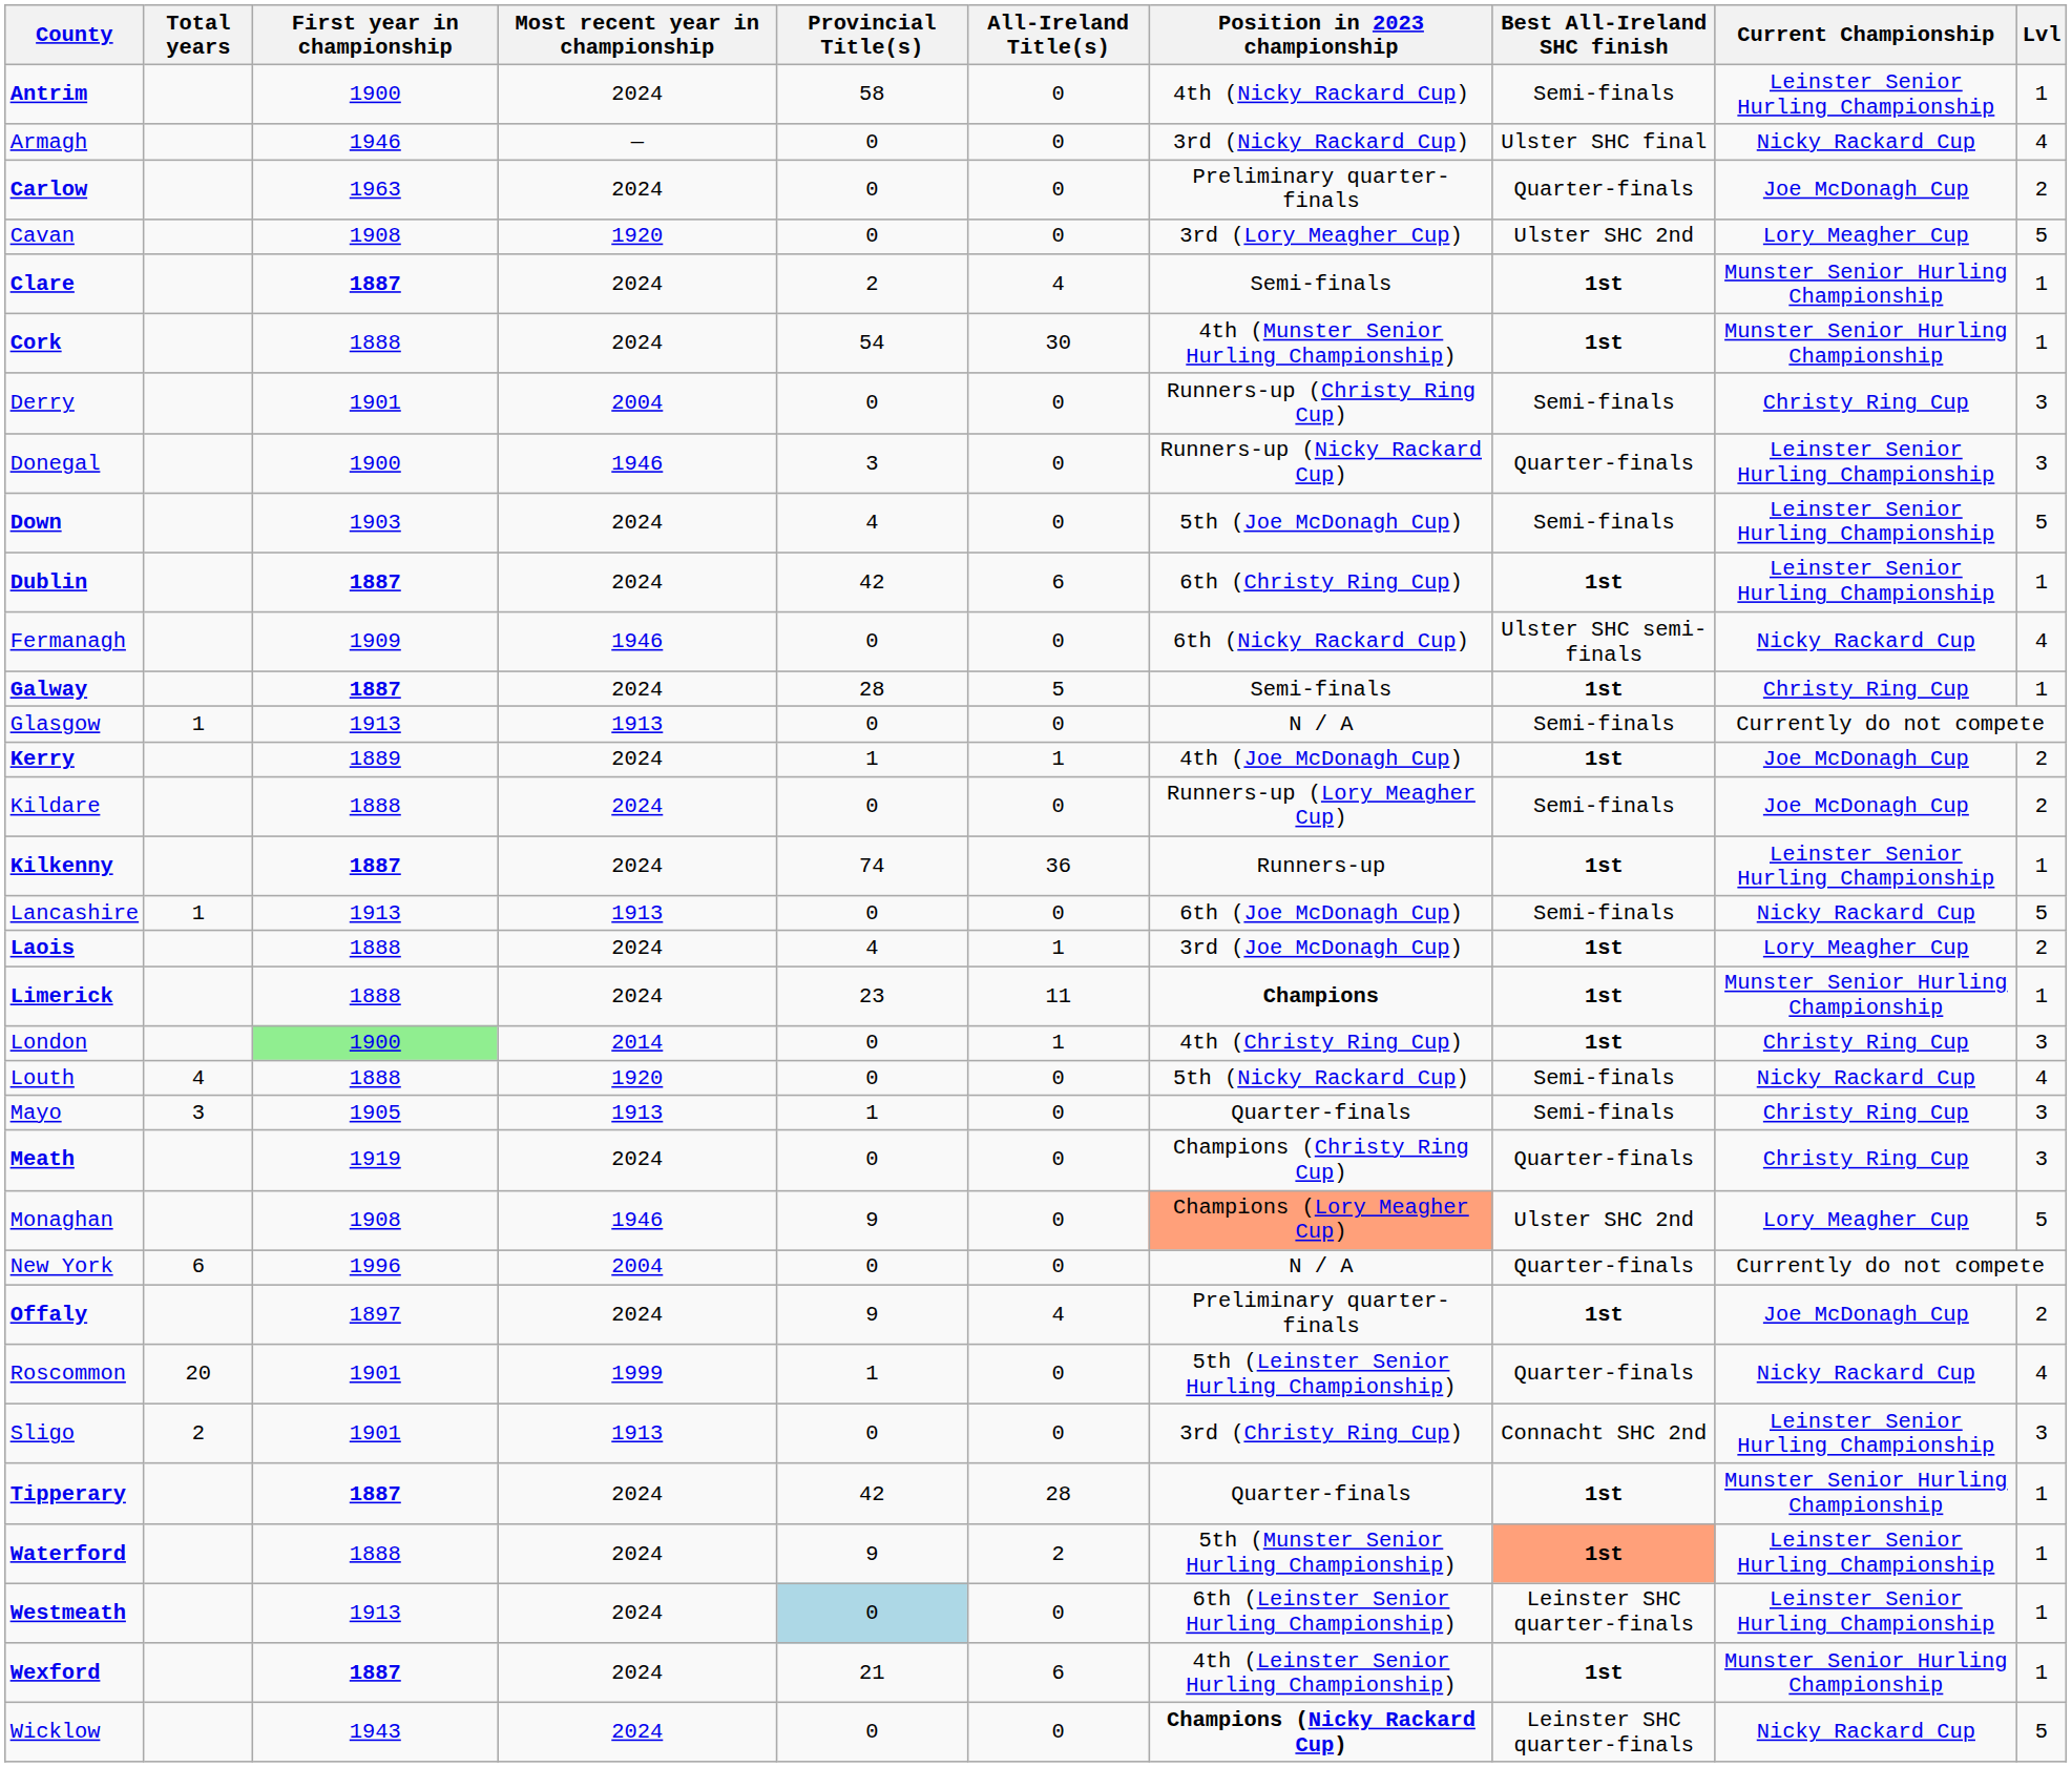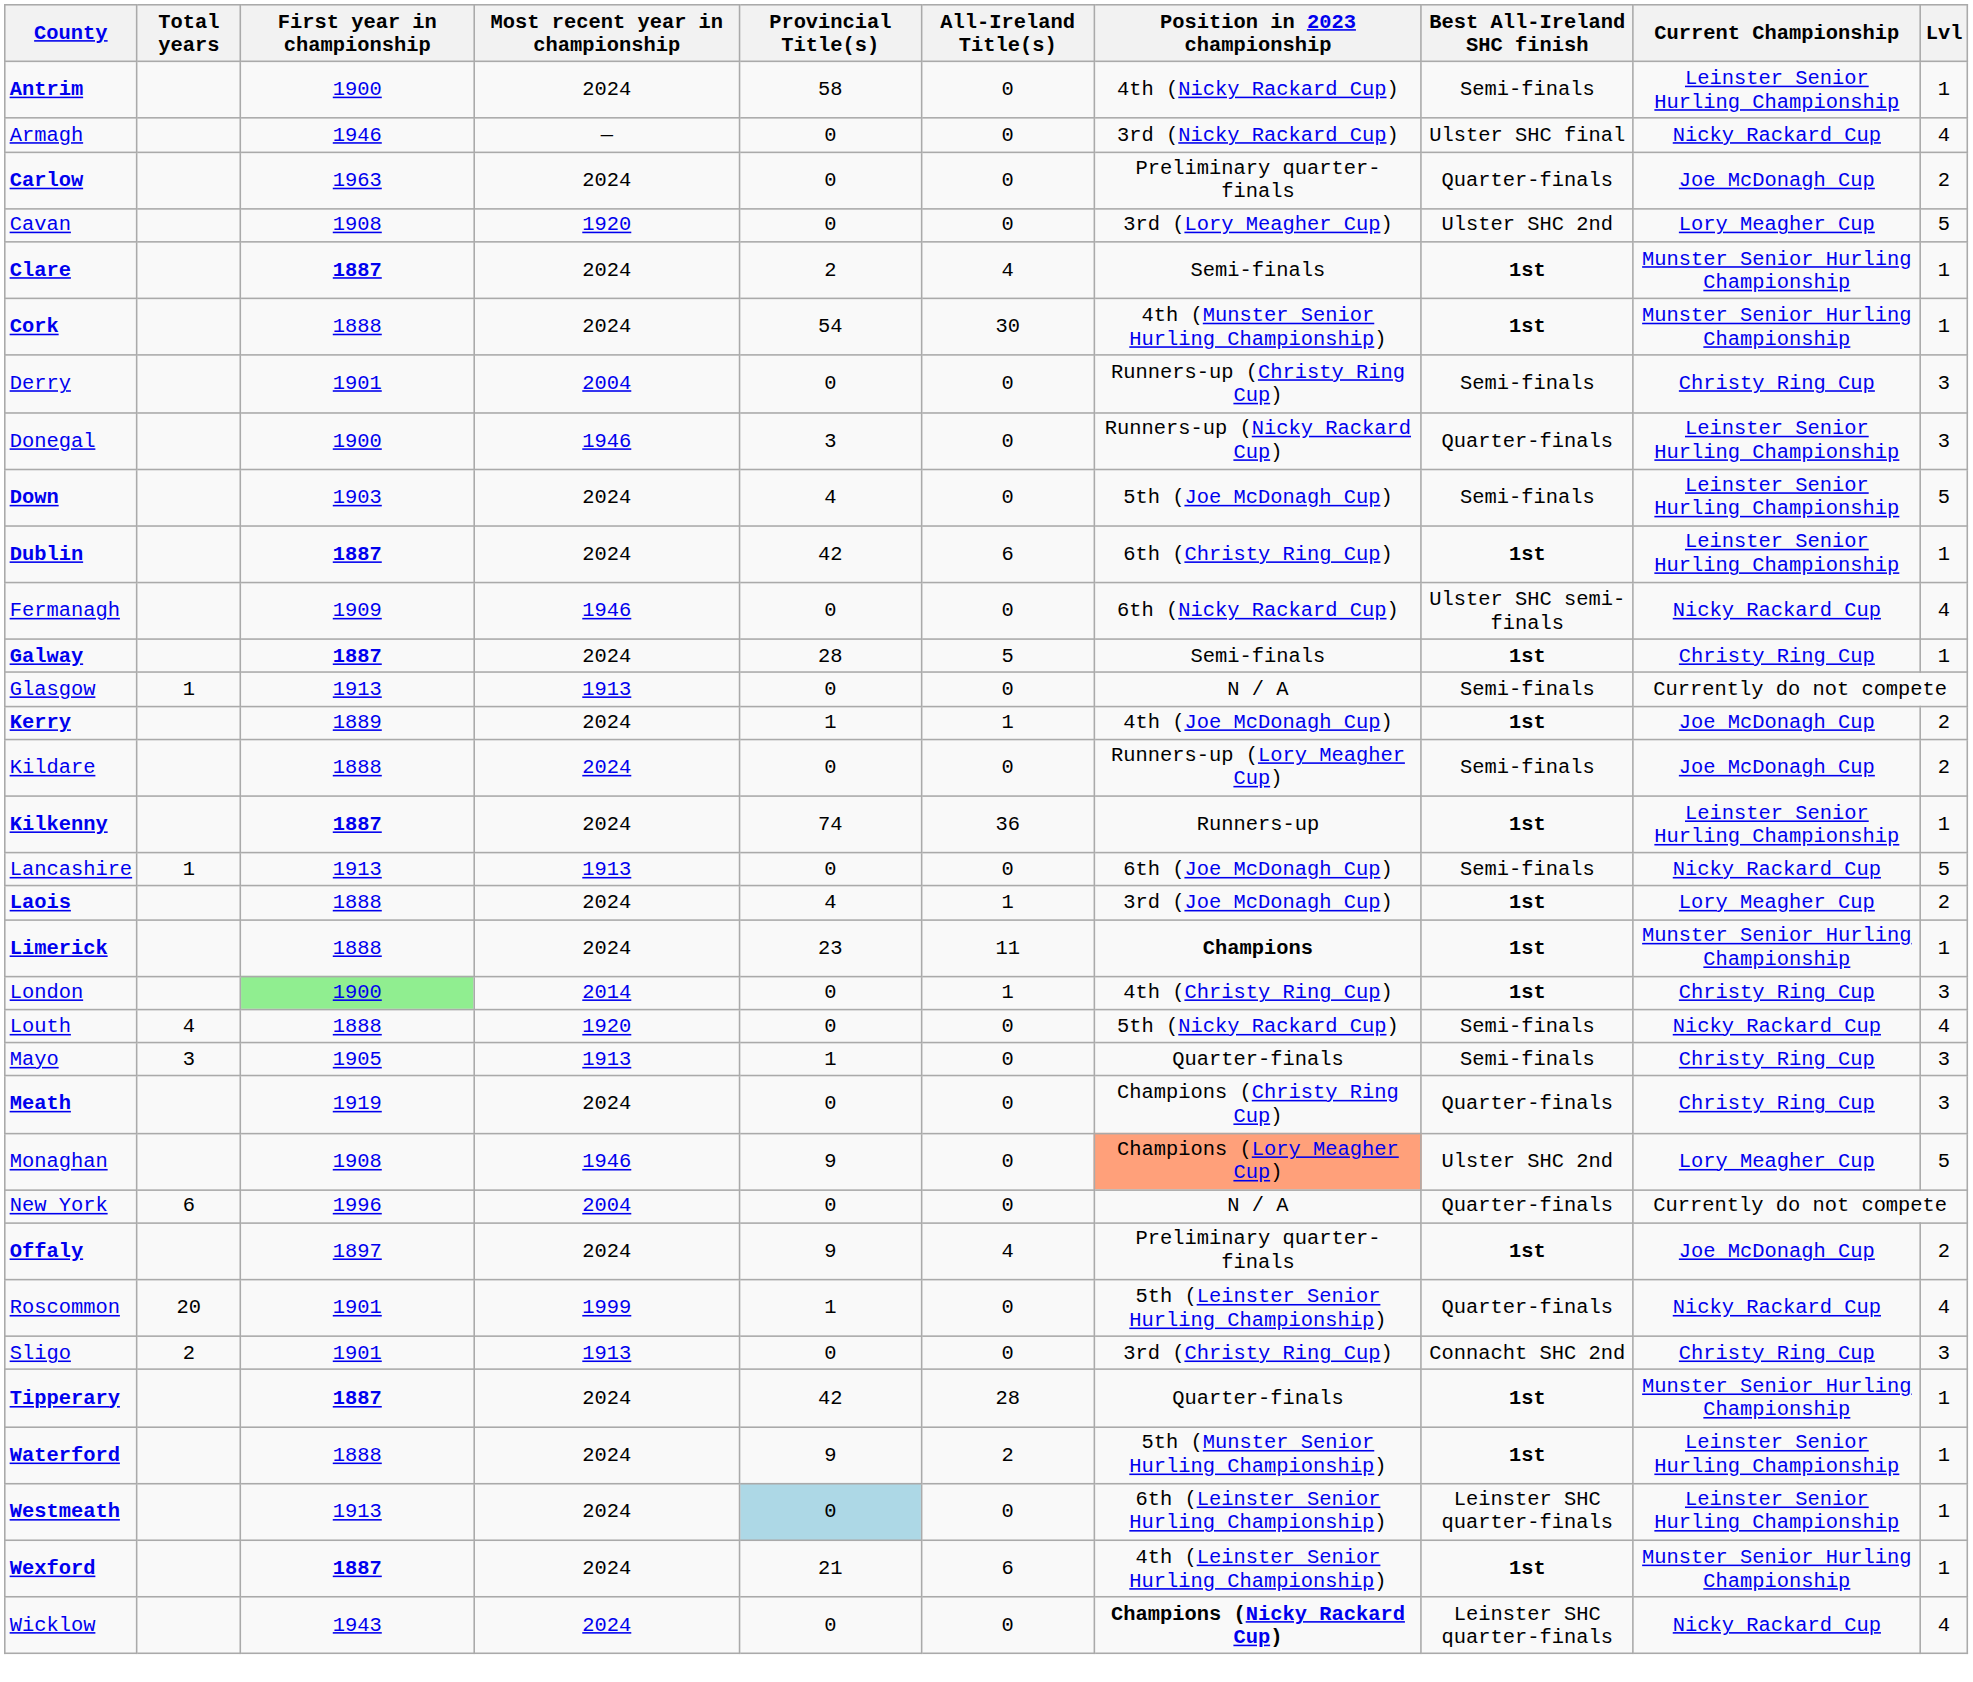 <table class="wikitable sortable" style="text-align:center;">
 <tr>
 <th><a href='#'>County</a></th>
 <th>Total years</th>
 <th>First year in championship</th>
 <th>Most recent year in championship</th>
 <th>Provincial Title(s)</th>
 <th>All-Ireland Title(s)</th>
 <th>Position in <a href='#'>2023</a> championship</th>
 <th>Best All-Ireland SHC finish</th>
 <th>Current Championship</th>
 <th>Lvl</th>
 </tr>
 <tr>
 <td align="left"> <a href='#'><strong>Antrim</strong></a></td>
 <td></td>
 <td><a href='#'>1900</a></td>
 <td>2024</td>
 <td>58</td>
 <td>0</td>
 <td>4th (<a href='#'>Nicky Rackard Cup</a>)</td>
 <td>Semi-finals</td>
 <td><a href='#'>Leinster Senior Hurling Championship</a></td>
 <td>1</td>
 </tr>
 <tr>
 <td align="left"> <a href='#'>Armagh</a></td>
 <td></td>
 <td><a href='#'>1946</a></td>
 <td>—</td>
 <td>0</td>
 <td>0</td>
 <td>3rd (<a href='#'>Nicky Rackard Cup</a>)</td>
 <td>Ulster SHC final</td>
 <td><a href='#'>Nicky Rackard Cup</a></td>
 <td>4</td>
 </tr>
 <tr>
 <td align="left"> <a href='#'><strong>Carlow</strong></a></td>
 <td></td>
 <td><a href='#'>1963</a></td>
 <td>2024</td>
 <td>0</td>
 <td>0</td>
 <td>Preliminary quarter-finals</td>
 <td>Quarter-finals</td>
 <td><a href='#'>Joe McDonagh Cup</a></td>
 <td>2</td>
 </tr>
 <tr>
 <td align="left"> <a href='#'>Cavan</a></td>
 <td></td>
 <td><a href='#'>1908</a></td>
 <td><a href='#'>1920</a></td>
 <td>0</td>
 <td>0</td>
 <td>3rd (<a href='#'>Lory Meagher Cup</a>)</td>
 <td>Ulster SHC 2nd</td>
 <td><a href='#'>Lory Meagher Cup</a></td>
 <td>5</td>
 </tr>
 <tr>
 <td align="left"> <a href='#'><strong>Clare</strong></a></td>
 <td></td>
 <td><a href='#'><strong>1887</strong></a></td>
 <td>2024</td>
 <td>2</td>
 <td>4</td>
 <td>Semi-finals</td>
 <td><strong>1st</strong></td>
 <td><a href='#'>Munster Senior Hurling Championship</a></td>
 <td>1</td>
 </tr>
 <tr>
 <td align="left"> <a href='#'><strong>Cork</strong></a></td>
 <td></td>
 <td><a href='#'>1888</a></td>
 <td>2024</td>
 <td>54</td>
 <td>30</td>
 <td>4th (<a href='#'>Munster Senior Hurling Championship</a>)</td>
 <td><strong>1st</strong></td>
 <td><a href='#'>Munster Senior Hurling Championship</a></td>
 <td>1</td>
 </tr>
 <tr>
 <td align="left"> <a href='#'>Derry</a></td>
 <td></td>
 <td><a href='#'>1901</a></td>
 <td><a href='#'>2004</a></td>
 <td>0</td>
 <td>0</td>
 <td>Runners-up (<a href='#'>Christy Ring Cup</a>)</td>
 <td>Semi-finals</td>
 <td><a href='#'>Christy Ring Cup</a></td>
 <td>3</td>
 </tr>
 <tr>
 <td align="left"> <a href='#'>Donegal</a></td>
 <td></td>
 <td><a href='#'>1900</a></td>
 <td><a href='#'>1946</a></td>
 <td>3</td>
 <td>0</td>
 <td>Runners-up (<a href='#'>Nicky Rackard Cup</a>)</td>
 <td>Quarter-finals</td>
 <td><a href='#'>Leinster Senior Hurling Championship</a></td>
 <td>3</td>
 </tr>
 <tr>
 <td align="left"> <a href='#'><strong>Down</strong></a></td>
 <td></td>
 <td><a href='#'>1903</a></td>
 <td>2024</td>
 <td>4</td>
 <td>0</td>
 <td>5th (<a href='#'>Joe McDonagh Cup</a>)</td>
 <td>Semi-finals</td>
 <td><a href='#'>Leinster Senior Hurling Championship</a></td>
 <td>5</td>
 </tr>
 <tr>
 <td align="left"> <a href='#'><strong>Dublin</strong></a></td>
 <td></td>
 <td><a href='#'><strong>1887</strong></a></td>
 <td>2024</td>
 <td>42</td>
 <td>6</td>
 <td>6th (<a href='#'>Christy Ring Cup</a>)</td>
 <td><strong>1st</strong></td>
 <td><a href='#'>Leinster Senior Hurling Championship</a></td>
 <td>1</td>
 </tr>
 <tr>
 <td align="left"> <a href='#'>Fermanagh</a></td>
 <td></td>
 <td><a href='#'>1909</a></td>
 <td><a href='#'>1946</a></td>
 <td>0</td>
 <td>0</td>
 <td>6th (<a href='#'>Nicky Rackard Cup</a>)</td>
 <td>Ulster SHC semi-finals</td>
 <td><a href='#'>Nicky Rackard Cup</a></td>
 <td>4</td>
 </tr>
 <tr>
 <td align="left"> <a href='#'><strong>Galway</strong></a></td>
 <td></td>
 <td><a href='#'><strong>1887</strong></a></td>
 <td>2024</td>
 <td>28</td>
 <td>5</td>
 <td>Semi-finals</td>
 <td><strong>1st</strong></td>
 <td><a href='#'>Christy Ring Cup</a></td>
 <td>1</td>
 </tr>
 <tr>
 <td align="left"> <a href='#'>Glasgow</a></td>
 <td>1</td>
 <td><a href='#'>1913</a></td>
 <td><a href='#'>1913</a></td>
 <td>0</td>
 <td>0</td>
 <td>N / A</td>
 <td>Semi-finals</td>
 <td colspan="2">Currently do not compete</td>
 </tr>
 <tr>
 <td align="left"> <a href='#'><strong>Kerry</strong></a></td>
 <td></td>
 <td><a href='#'>1889</a></td>
 <td>2024</td>
 <td>1</td>
 <td>1</td>
 <td>4th (<a href='#'>Joe McDonagh Cup</a>)</td>
 <td><strong>1st</strong></td>
 <td><a href='#'>Joe McDonagh Cup</a></td>
 <td>2</td>
 </tr>
 <tr>
 <td align="left"> <a href='#'>Kildare</a></td>
 <td></td>
 <td><a href='#'>1888</a></td>
 <td><a href='#'>2024</a></td>
 <td>0</td>
 <td>0</td>
 <td>Runners-up (<a href='#'>Lory Meagher Cup</a>)</td>
 <td>Semi-finals</td>
 <td><a href='#'>Joe McDonagh Cup</a></td>
 <td>2</td>
 </tr>
 <tr>
 <td align="left"> <a href='#'><strong>Kilkenny</strong></a></td>
 <td></td>
 <td><a href='#'><strong>1887</strong></a></td>
 <td>2024</td>
 <td>74</td>
 <td>36</td>
 <td>Runners-up</td>
 <td><strong>1st</strong></td>
 <td><a href='#'>Leinster Senior Hurling Championship</a></td>
 <td>1</td>
 </tr>
 <tr>
 <td align="left"> <a href='#'>Lancashire</a></td>
 <td>1</td>
 <td><a href='#'>1913</a></td>
 <td><a href='#'>1913</a></td>
 <td>0</td>
 <td>0</td>
 <td>6th (<a href='#'>Joe McDonagh Cup</a>)</td>
 <td>Semi-finals</td>
 <td><a href='#'>Nicky Rackard Cup</a></td>
 <td>5</td>
 </tr>
 <tr>
 <td align="left"> <a href='#'><strong>Laois</strong></a></td>
 <td></td>
 <td><a href='#'>1888</a></td>
 <td>2024</td>
 <td>4</td>
 <td>1</td>
 <td>3rd (<a href='#'>Joe McDonagh Cup</a>)</td>
 <td><strong>1st</strong></td>
 <td><a href='#'>Lory Meagher Cup</a></td>
 <td>2</td>
 </tr>
 <tr>
 <td align="left"> <a href='#'><strong>Limerick</strong></a></td>
 <td></td>
 <td><a href='#'>1888</a></td>
 <td>2024</td>
 <td>23</td>
 <td>11</td>
 <td><strong>Champions</strong></td>
 <td><strong>1st</strong></td>
 <td><a href='#'>Munster Senior Hurling Championship</a></td>
 <td>1</td>
 </tr>
 <tr>
 <td align="left"> <a href='#'>London</a></td>
 <td></td>
 <td style="background: lightgreen;"><a href='#'>1900</a></td>
 <td><a href='#'>2014</a></td>
 <td>0</td>
 <td>1</td>
 <td>4th (<a href='#'>Christy Ring Cup</a>)</td>
 <td><strong>1st</strong></td>
 <td><a href='#'>Christy Ring Cup</a></td>
 <td>3</td>
 </tr>
 <tr>
 <td align="left"> <a href='#'>Louth</a></td>
 <td>4</td>
 <td><a href='#'>1888</a></td>
 <td><a href='#'>1920</a></td>
 <td>0</td>
 <td>0</td>
 <td>5th (<a href='#'>Nicky Rackard Cup</a>)</td>
 <td>Semi-finals</td>
 <td><a href='#'>Nicky Rackard Cup</a></td>
 <td>4</td>
 </tr>
 <tr>
 <td align="left"> <a href='#'>Mayo</a></td>
 <td>3</td>
 <td><a href='#'>1905</a></td>
 <td><a href='#'>1913</a></td>
 <td>1</td>
 <td>0</td>
 <td>Quarter-finals</td>
 <td>Semi-finals</td>
 <td><a href='#'>Christy Ring Cup</a></td>
 <td>3</td>
 </tr>
 <tr>
 <td align="left"> <a href='#'><strong>Meath</strong></a></td>
 <td></td>
 <td><a href='#'>1919</a></td>
 <td>2024</td>
 <td>0</td>
 <td>0</td>
 <td>Champions (<a href='#'>Christy Ring Cup</a>)</td>
 <td>Quarter-finals</td>
 <td><a href='#'>Christy Ring Cup</a></td>
 <td>3</td>
 </tr>
 <tr>
 <td align="left"> <a href='#'>Monaghan</a></td>
 <td></td>
 <td><a href='#'>1908</a></td>
 <td><a href='#'>1946</a></td>
 <td>9</td>
 <td>0</td>
 <td style="background: lightsalmon;">Champions (<a href='#'>Lory Meagher Cup</a>)</td>
 <td>Ulster SHC 2nd</td>
 <td><a href='#'>Lory Meagher Cup</a></td>
 <td>5</td>
 </tr>
 <tr>
 <td align="left"> <a href='#'>New York</a></td>
 <td>6</td>
 <td><a href='#'>1996</a></td>
 <td><a href='#'>2004</a></td>
 <td>0</td>
 <td>0</td>
 <td>N / A</td>
 <td>Quarter-finals</td>
 <td colspan="2">Currently do not compete</td>
 </tr>
 <tr>
 <td align="left"> <a href='#'><strong>Offaly</strong></a></td>
 <td></td>
 <td><a href='#'>1897</a></td>
 <td>2024</td>
 <td>9</td>
 <td>4</td>
 <td>Preliminary quarter-finals</td>
 <td><strong>1st</strong></td>
 <td><a href='#'>Joe McDonagh Cup</a></td>
 <td>2</td>
 </tr>
 <tr>
 <td align="left"><a href='#'>Roscommon</a></td>
 <td>20</td>
 <td><a href='#'>1901</a></td>
 <td><a href='#'>1999</a></td>
 <td>1</td>
 <td>0</td>
 <td>5th (<a href='#'>Leinster Senior Hurling Championship</a>)</td>
 <td>Quarter-finals</td>
 <td><a href='#'>Nicky Rackard Cup</a></td>
 <td>4</td>
 </tr>
 <tr>
 <td align="left"> <a href='#'>Sligo</a></td>
 <td>2</td>
 <td><a href='#'>1901</a></td>
 <td><a href='#'>1913</a></td>
 <td>0</td>
 <td>0</td>
 <td>3rd (<a href='#'>Christy Ring Cup</a>)</td>
 <td>Connacht SHC 2nd</td>
-<td><a href='#'>Leinster Senior Hurling Championship</a></td>
+<td><a href='#'>Christy Ring Cup</a></td>
 <td>3</td>
 </tr>
 <tr>
 <td align="left"> <a href='#'><strong>Tipperary</strong></a></td>
 <td></td>
 <td><a href='#'><strong>1887</strong></a></td>
 <td>2024</td>
 <td>42</td>
 <td>28</td>
 <td>Quarter-finals</td>
 <td><strong>1st</strong></td>
 <td><a href='#'>Munster Senior Hurling Championship</a></td>
 <td>1</td>
 </tr>
 <tr>
 <td align="left"> <strong><a href='#'>Waterford</a></strong></td>
 <td></td>
 <td><a href='#'>1888</a></td>
 <td>2024</td>
 <td>9</td>
 <td>2</td>
 <td>5th (<a href='#'>Munster Senior Hurling Championship</a>)</td>
-<td style="background: lightsalmon;"><strong>1st</strong></td>
+<td><strong>1st</strong></td>
 <td><a href='#'>Leinster Senior Hurling Championship</a></td>
 <td>1</td>
 </tr>
 <tr>
 <td align="left"><a href='#'><strong>Westmeath</strong></a></td>
 <td></td>
 <td><a href='#'>1913</a></td>
 <td>2024</td>
 <td style="background: lightblue;">0</td>
 <td>0</td>
 <td>6th (<a href='#'>Leinster Senior Hurling Championship</a>)</td>
 <td>Leinster SHC quarter-finals</td>
 <td><a href='#'>Leinster Senior Hurling Championship</a></td>
 <td>1</td>
 </tr>
 <tr>
 <td align="left"> <a href='#'><strong>Wexford</strong></a></td>
 <td></td>
 <td><a href='#'><strong>1887</strong></a></td>
 <td>2024</td>
 <td>21</td>
 <td>6</td>
 <td>4th (<a href='#'>Leinster Senior Hurling Championship</a>)</td>
 <td><strong>1st</strong></td>
 <td><a href='#'>Munster Senior Hurling Championship</a></td>
 <td>1</td>
 </tr>
 <tr>
 <td align="left"> <a href='#'>Wicklow</a></td>
 <td></td>
 <td><a href='#'>1943</a></td>
 <td><a href='#'>2024</a></td>
 <td>0</td>
 <td>0</td>
 <td><strong>Champions (<a href='#'>Nicky Rackard Cup</a>)</strong></td>
 <td>Leinster SHC quarter-finals</td>
 <td><a href='#'>Nicky Rackard Cup</a></td>
-<td>5</td>
+<td>4</td>
 </tr>
 </table>
